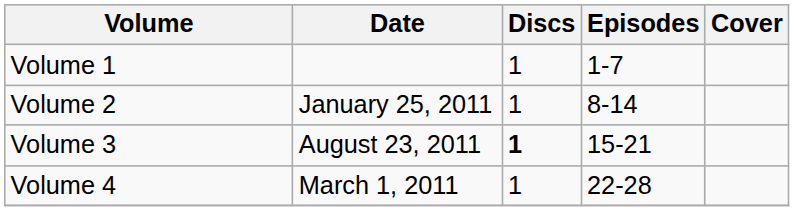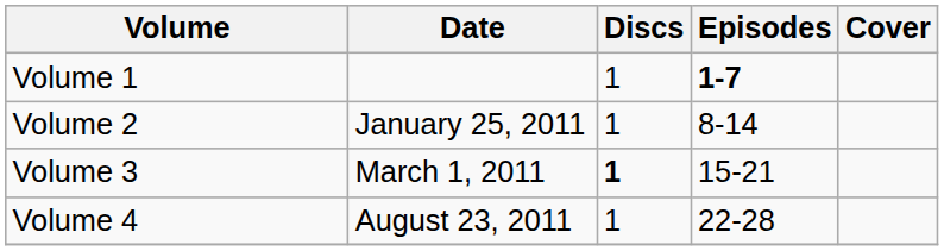 <table class="wikitable">
 <tr>
 <th style="width:175px">Volume</th>
 <th style="width:125px">Date</th>
 <th>Discs</th>
 <th>Episodes</th>
 <th>Cover</th>
 </tr>
 <tr>
 <td>Volume 1</td>
 <td></td>
 <td>1</td>
-<td>1-7</td>
+<td><strong>1-7</strong></td>
 <td></td>
 </tr>
 <tr>
 <td>Volume 2</td>
 <td>January 25, 2011</td>
 <td>1</td>
 <td>8-14</td>
 <td></td>
 </tr>
 <tr>
 <td>Volume 3</td>
-<td>August 23, 2011</td>
+<td>March 1, 2011</td>
 <td><strong>1</strong></td>
 <td>15-21</td>
 <td></td>
 </tr>
 <tr>
 <td>Volume 4</td>
-<td>March 1, 2011</td>
+<td>August 23, 2011</td>
 <td>1</td>
 <td>22-28</td>
 <td></td>
 </tr>
 <tr>
 </tr>
 </table>
